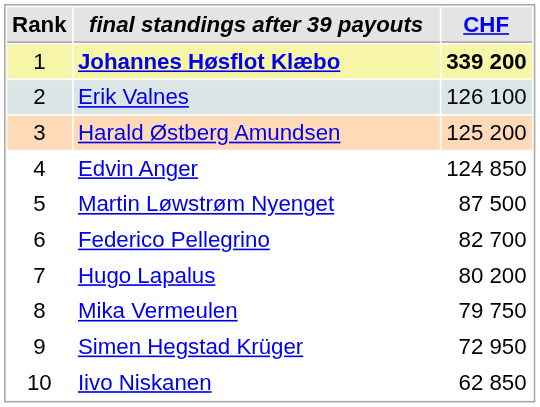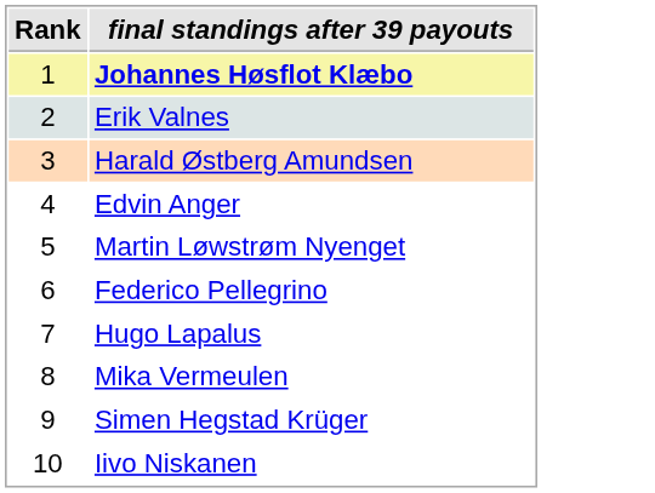 <table cellspacing="1" cellpadding="3" style="border:1px solid #AAAAAA;font-size:86%">
 <tr style="background-color: #E4E4E4;">
 <th style="border-bottom:1px solid #AAAAAA" width=10>Rank</th>
 <th style="border-bottom:1px solid #AAAAAA" width=220><em>final standings after 39 payouts</em></th>
-<th style="border-bottom:1px solid #AAAAAA; width: 50px;"><a href='#'>CHF</a></th>
 </tr>
 <tr style="background:#f7f6a8;">
 <td align=center>1</td>
 <td> <strong><a href='#'>Johannes Høsflot Klæbo</a></strong></td>
-<td align=right><strong>339 200</strong></td>
 </tr>
 <tr style="background:#dce5e5;">
 <td align=center>2</td>
 <td> <a href='#'>Erik Valnes</a></td>
-<td align=right>126 100</td>
 </tr>
 <tr style="background:#ffdab9;">
 <td align=center>3</td>
 <td> <a href='#'>Harald Østberg Amundsen</a></td>
-<td align=right>125 200</td>
 </tr>
 <tr>
 <td align=center>4</td>
 <td> <a href='#'>Edvin Anger</a></td>
-<td align=right>124 850</td>
 </tr>
 <tr>
 <td align=center>5</td>
 <td> <a href='#'>Martin Løwstrøm Nyenget</a></td>
-<td align=right>87 500</td>
 </tr>
 <tr>
 <td align=center>6</td>
 <td> <a href='#'>Federico Pellegrino</a></td>
-<td align=right>82 700</td>
 </tr>
 <tr>
 <td align=center>7</td>
 <td> <a href='#'>Hugo Lapalus</a></td>
-<td align=right>80 200</td>
 </tr>
 <tr>
 <td align=center>8</td>
 <td> <a href='#'>Mika Vermeulen</a></td>
-<td align=right>79 750</td>
 </tr>
 <tr>
 <td align=center>9</td>
 <td> <a href='#'>Simen Hegstad Krüger</a></td>
-<td align=right>72 950</td>
 </tr>
 <tr>
 <td align=center>10</td>
 <td> <a href='#'>Iivo Niskanen</a></td>
-<td align=right>62 850</td>
 </tr>
 </table>
